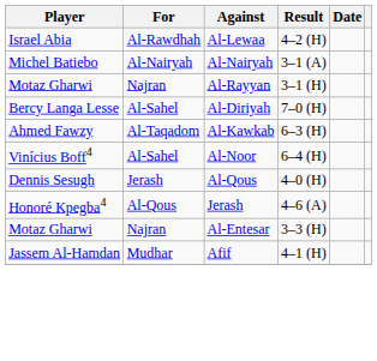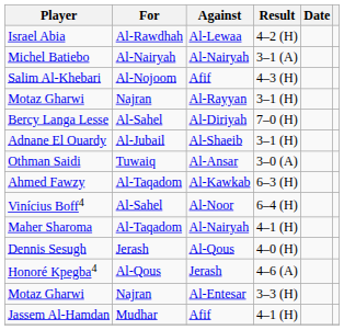 <table class="wikitable">
 <tr>
 <th>Player</th>
 <th>For</th>
 <th>Against</th>
 <th style="text-align:center">Result</th>
 <th>Date</th>
 <th></th>
 </tr>
 <tr>
 <td> <a href='#'>Israel Abia</a></td>
 <td><a href='#'>Al-Rawdhah</a></td>
 <td><a href='#'>Al-Lewaa</a></td>
 <td style="text-align:center;">4–2 (H)</td>
 <td></td>
 <td></td>
 </tr>
 <tr>
 <td> <a href='#'>Michel Batiebo</a></td>
 <td><a href='#'>Al-Nairyah</a></td>
 <td><a href='#'>Al-Nairyah</a></td>
 <td style="text-align:center;">3–1 (A)</td>
 <td></td>
 <td></td>
 </tr>
 <tr>
+<td> <a href='#'>Salim Al-Khebari</a></td>
+<td><a href='#'>Al-Nojoom</a></td>
+<td><a href='#'>Afif</a></td>
+<td style="text-align:center;">4–3 (H)</td>
+<td></td>
+<td></td>
+</tr>
+<tr>
 <td> <a href='#'>Motaz Gharwi</a></td>
 <td><a href='#'>Najran</a></td>
 <td><a href='#'>Al-Rayyan</a></td>
 <td style="text-align:center;">3–1 (H)</td>
 <td></td>
 <td></td>
 </tr>
 <tr>
 <td> <a href='#'>Bercy Langa Lesse</a></td>
 <td><a href='#'>Al-Sahel</a></td>
 <td><a href='#'>Al-Diriyah</a></td>
 <td style="text-align:center;">7–0 (H)</td>
 <td></td>
 <td></td>
 </tr>
 <tr>
+<td> <a href='#'>Adnane El Ouardy</a></td>
+<td><a href='#'>Al-Jubail</a></td>
+<td><a href='#'>Al-Shaeib</a></td>
+<td style="text-align:center;">3–1 (H)</td>
+<td></td>
+<td></td>
+</tr>
+<tr>
+<td> <a href='#'>Othman Saidi</a></td>
+<td><a href='#'>Tuwaiq</a></td>
+<td><a href='#'>Al-Ansar</a></td>
+<td style="text-align:center;">3–0 (A)</td>
+<td></td>
+<td></td>
+</tr>
+<tr>
 <td> <a href='#'>Ahmed Fawzy</a></td>
 <td><a href='#'>Al-Taqadom</a></td>
 <td><a href='#'>Al-Kawkab</a></td>
 <td style="text-align:center;">6–3 (H)</td>
 <td></td>
 <td></td>
 </tr>
 <tr>
 <td> <a href='#'>Vinícius Boff</a><sup>4</sup></td>
 <td><a href='#'>Al-Sahel</a></td>
 <td><a href='#'>Al-Noor</a></td>
 <td style="text-align:center;">6–4 (H)</td>
+<td></td>
+<td></td>
+</tr>
+<tr>
+<td> <a href='#'>Maher Sharoma</a></td>
+<td><a href='#'>Al-Taqadom</a></td>
+<td><a href='#'>Al-Nairyah</a></td>
+<td style="text-align:center;">4–1 (H)</td>
 <td></td>
 <td></td>
 </tr>
 <tr>
 <td> <a href='#'>Dennis Sesugh</a></td>
 <td><a href='#'>Jerash</a></td>
 <td><a href='#'>Al-Qous</a></td>
 <td style="text-align:center;">4–0 (H)</td>
 <td></td>
 <td></td>
 </tr>
 <tr>
 <td> <a href='#'>Honoré Kpegba</a><sup>4</sup></td>
 <td><a href='#'>Al-Qous</a></td>
 <td><a href='#'>Jerash</a></td>
 <td style="text-align:center;">4–6 (A)</td>
 <td></td>
 <td></td>
 </tr>
 <tr>
 <td> <a href='#'>Motaz Gharwi</a></td>
 <td><a href='#'>Najran</a></td>
 <td><a href='#'>Al-Entesar</a></td>
 <td style="text-align:center;">3–3 (H)</td>
 <td></td>
 <td></td>
 </tr>
 <tr>
 <td> <a href='#'>Jassem Al-Hamdan</a></td>
 <td><a href='#'>Mudhar</a></td>
 <td><a href='#'>Afif</a></td>
 <td style="text-align:center;">4–1 (H)</td>
 <td></td>
 <td></td>
 </tr>
 <tr>
 </tr>
 </table>
